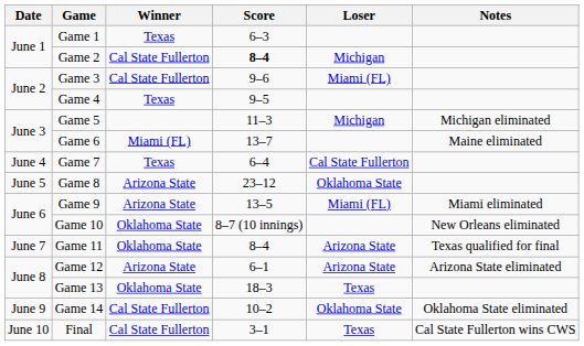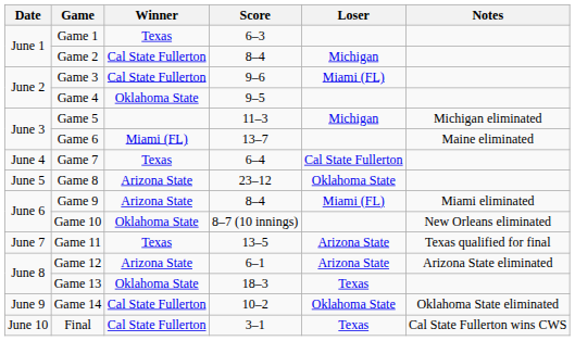 <table class="wikitable">
 <tr>
 <th>Date</th>
 <th>Game</th>
 <th>Winner</th>
 <th>Score</th>
 <th>Loser</th>
 <th>Notes</th>
 </tr>
 <tr align=center>
 <td rowspan=2>June 1</td>
 <td>Game 1</td>
 <td><a href='#'>Texas</a></td>
 <td>6–3</td>
 <td></td>
 <td></td>
 </tr>
 <tr align=center>
 <td>Game 2</td>
 <td><a href='#'>Cal State Fullerton</a></td>
-<td><strong>8–4</strong></td>
+<td>8–4</td>
 <td><a href='#'>Michigan</a></td>
 <td></td>
 </tr>
 <tr align=center>
 <td rowspan=2>June 2</td>
 <td>Game 3</td>
 <td><a href='#'>Cal State Fullerton</a></td>
 <td>9–6</td>
 <td><a href='#'>Miami (FL)</a></td>
 <td></td>
 </tr>
 <tr align=center>
 <td>Game 4</td>
-<td><a href='#'>Texas</a></td>
+<td><a href='#'>Oklahoma State</a></td>
 <td>9–5</td>
 <td></td>
 <td></td>
 </tr>
 <tr align=center>
 <td rowspan=2>June 3</td>
 <td>Game 5</td>
 <td></td>
 <td>11–3</td>
 <td><a href='#'>Michigan</a></td>
 <td>Michigan eliminated</td>
 </tr>
 <tr align=center>
 <td>Game 6</td>
 <td><a href='#'>Miami (FL)</a></td>
 <td>13–7</td>
 <td></td>
 <td>Maine eliminated</td>
 </tr>
 <tr align=center>
 <td>June 4</td>
 <td>Game 7</td>
 <td><a href='#'>Texas</a></td>
 <td>6–4</td>
 <td><a href='#'>Cal State Fullerton</a></td>
 <td></td>
 </tr>
 <tr align=center>
 <td>June 5</td>
 <td>Game 8</td>
 <td><a href='#'>Arizona State</a></td>
 <td>23–12</td>
 <td><a href='#'>Oklahoma State</a></td>
 <td></td>
 </tr>
 <tr align=center>
 <td rowspan=2>June 6</td>
 <td>Game 9</td>
 <td><a href='#'>Arizona State</a></td>
-<td>13–5</td>
+<td>8–4</td>
 <td><a href='#'>Miami (FL)</a></td>
 <td>Miami eliminated</td>
 </tr>
 <tr align=center>
 <td>Game 10</td>
 <td><a href='#'>Oklahoma State</a></td>
 <td>8–7 (10 innings)</td>
 <td></td>
 <td>New Orleans eliminated</td>
 </tr>
 <tr align=center>
 <td>June 7</td>
 <td>Game 11</td>
-<td><a href='#'>Oklahoma State</a></td>
-<td>8–4</td>
+<td><a href='#'>Texas</a></td>
+<td>13–5</td>
 <td><a href='#'>Arizona State</a></td>
 <td>Texas qualified for final</td>
 </tr>
 <tr align=center>
 <td rowspan=2>June 8</td>
 <td>Game 12</td>
 <td><a href='#'>Arizona State</a></td>
 <td>6–1</td>
 <td><a href='#'>Arizona State</a></td>
 <td>Arizona State eliminated</td>
 </tr>
 <tr align=center>
 <td>Game 13</td>
 <td><a href='#'>Oklahoma State</a></td>
 <td>18–3</td>
 <td><a href='#'>Texas</a></td>
 <td></td>
 </tr>
 <tr align=center>
 <td>June 9</td>
 <td>Game 14</td>
 <td><a href='#'>Cal State Fullerton</a></td>
 <td>10–2</td>
 <td><a href='#'>Oklahoma State</a></td>
 <td>Oklahoma State eliminated</td>
 </tr>
 <tr align=center>
 <td>June 10</td>
 <td>Final</td>
 <td><a href='#'>Cal State Fullerton</a></td>
 <td>3–1</td>
 <td><a href='#'>Texas</a></td>
 <td>Cal State Fullerton wins CWS</td>
 </tr>
 </table>
